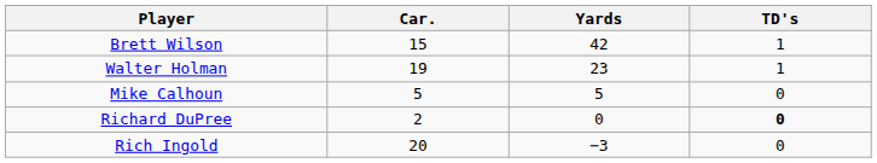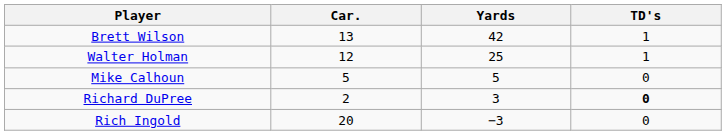 <table class="wikitable sortable">
 <tr>
 <th bgcolor="#DDDDFF" width="16%">Player</th>
 <th bgcolor="#DDDDFF" width="9%">Car.</th>
 <th bgcolor="#DDDDFF" width="9%">Yards</th>
 <th bgcolor="#DDDDFF" width="9%">TD's</th>
 </tr>
 <tr align="center">
 <td><a href='#'>Brett Wilson</a></td>
-<td>15</td>
+<td>13</td>
 <td>42</td>
 <td>1</td>
 </tr>
 <tr align="center">
 <td><a href='#'>Walter Holman</a></td>
-<td>19</td>
-<td>23</td>
+<td>12</td>
+<td>25</td>
 <td>1</td>
 </tr>
 <tr align="center">
 <td><a href='#'>Mike Calhoun</a></td>
 <td>5</td>
 <td>5</td>
 <td>0</td>
 </tr>
 <tr align="center">
 <td><a href='#'>Richard DuPree</a></td>
 <td>2</td>
-<td>0</td>
+<td>3</td>
 <td><strong>0</strong></td>
 </tr>
 <tr align="center">
 <td><a href='#'>Rich Ingold</a></td>
 <td>20</td>
 <td>−3</td>
 <td>0</td>
 </tr>
 </table>
